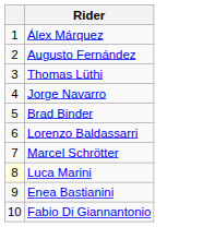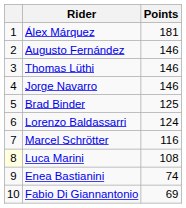 <table class="wikitable" style="font-size: 95%;">
 <tr>
 <th></th>
 <th>Rider</th>
+<th>Points</th>
 </tr>
 <tr>
 <td align=center>1</td>
 <td> <a href='#'>Álex Márquez</a></td>
+<td align=right>181</td>
 </tr>
 <tr>
 <td align=center>2</td>
 <td> <a href='#'>Augusto Fernández</a></td>
+<td align=right>146</td>
 </tr>
 <tr>
 <td align=center>3</td>
 <td> <a href='#'>Thomas Lüthi</a></td>
+<td align=right>146</td>
 </tr>
 <tr>
 <td align=center>4</td>
 <td> <a href='#'>Jorge Navarro</a></td>
+<td align=right>146</td>
 </tr>
 <tr>
 <td align=center>5</td>
 <td> <a href='#'>Brad Binder</a></td>
+<td align=right>125</td>
 </tr>
 <tr>
 <td align=center>6</td>
 <td> <a href='#'>Lorenzo Baldassarri</a></td>
+<td align=right>124</td>
 </tr>
 <tr>
 <td align=center>7</td>
 <td> <a href='#'>Marcel Schrötter</a></td>
+<td align=right>116</td>
 </tr>
 <tr>
 <td align=center style="background: lightyellow;">8</td>
 <td> <a href='#'>Luca Marini</a></td>
+<td align=right>108</td>
 </tr>
 <tr>
 <td align=center>9</td>
 <td> <a href='#'>Enea Bastianini</a></td>
+<td align=right>74</td>
 </tr>
 <tr>
 <td align=center>10</td>
 <td> <a href='#'>Fabio Di Giannantonio</a></td>
+<td align=right>69</td>
 </tr>
 </table>
